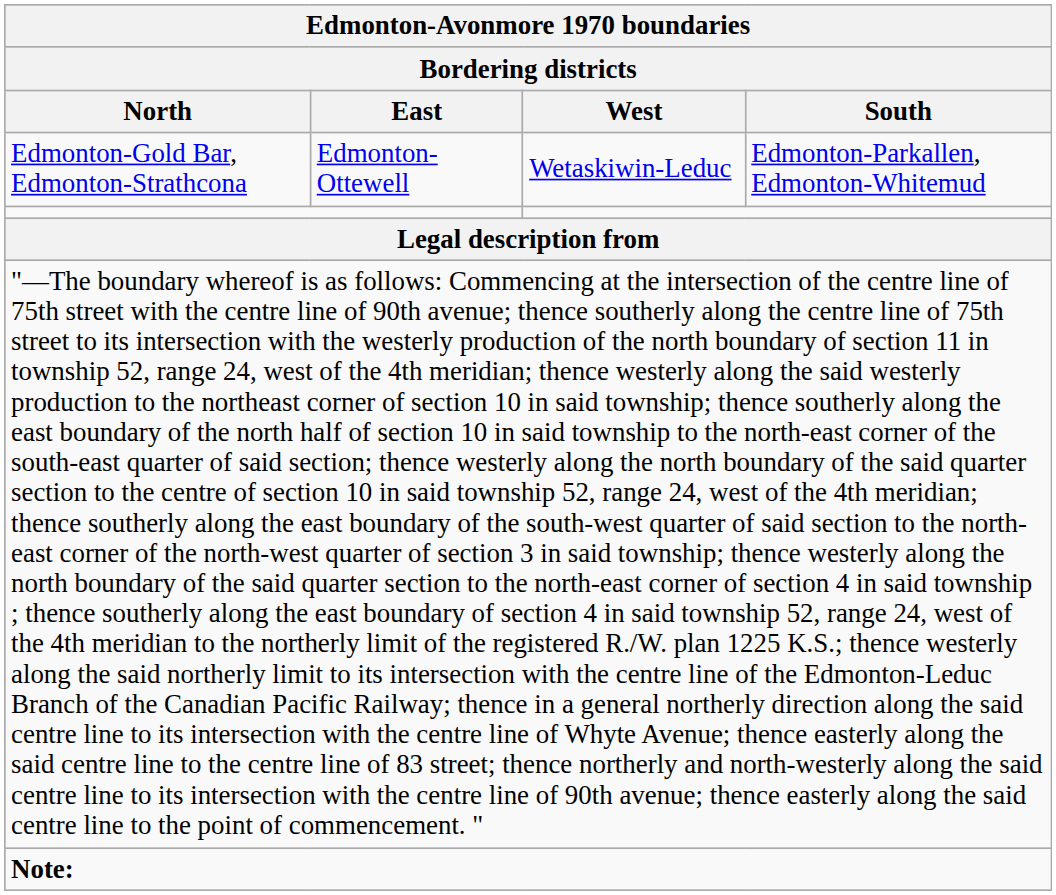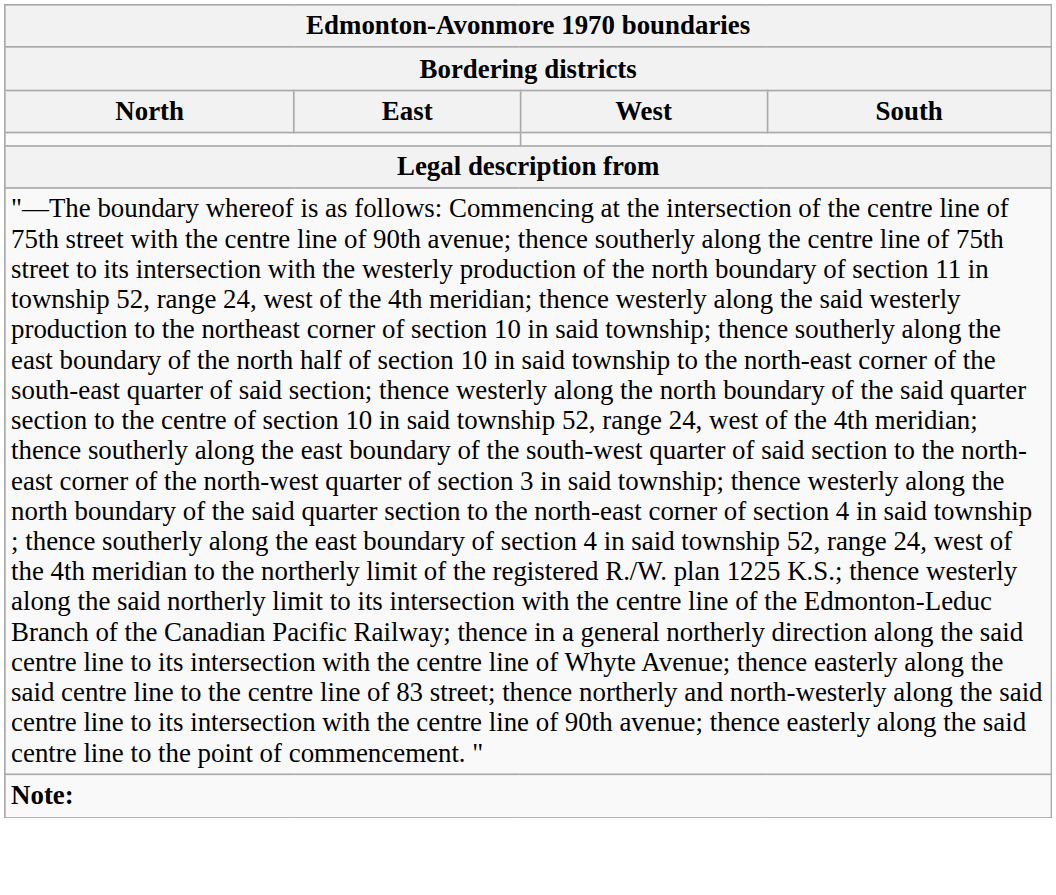 <table class="wikitable collapsible collapsed" style="width:100%;">
 <tr>
 <th colspan=4>Edmonton-Avonmore 1970 boundaries</th>
 </tr>
 <tr>
 <th colspan=4>Bordering districts</th>
 </tr>
 <tr>
 <th>North</th>
 <th>East</th>
 <th>West</th>
 <th>South</th>
-</tr>
-<tr>
-<td><a href='#'>Edmonton-Gold Bar</a>, <a href='#'>Edmonton-Strathcona</a></td>
-<td><a href='#'>Edmonton-Ottewell</a></td>
-<td><a href='#'>Wetaskiwin-Leduc</a></td>
-<td><a href='#'>Edmonton-Parkallen</a>, <a href='#'>Edmonton-Whitemud</a></td>
 </tr>
 <tr>
 <td colspan=2 align=center></td>
 <td colspan=2 align=center></td>
 </tr>
 <tr>
 <th colspan=4>Legal description from </th>
 </tr>
 <tr>
 <td colspan=4>"—The boundary whereof is as follows: Commencing at the intersection of the centre line of 75th street with the centre line of 90th avenue; thence southerly along the centre line of 75th street to its intersection with the westerly production of the north boundary of section 11 in township 52, range 24, west of the 4th meridian; thence westerly along the said westerly production to the northeast corner of section 10 in said township; thence southerly along the east boundary of the north half of section 10 in said township to the north-east corner of the south-east quarter of said section; thence westerly along the north boundary of the said quarter section to the centre of section 10 in said township 52, range 24, west of the 4th meridian; thence southerly along the east boundary of the south-west quarter of said section to the north-east corner of the north-west quarter of section 3 in said township; thence westerly along the north boundary of the said quarter section to the north-east corner of section 4 in said township ; thence southerly along the east boundary of section 4 in said township 52, range 24, west of the 4th meridian to the northerly limit of the registered R./W. plan 1225 K.S.; thence westerly along the said northerly limit to its intersection with the centre line of the Edmonton-Leduc Branch of the Canadian Pacific Railway; thence in a general northerly direction along the said centre line to its intersection with the centre line of Whyte Avenue; thence easterly along the said centre line to the centre line of 83 street; thence northerly and north-westerly along the said centre line to its intersection with the centre line of 90th avenue; thence easterly along the said centre line to the point of commencement. "</td>
 </tr>
 <tr>
 <td colspan=4><strong>Note:</strong></td>
 </tr>
 </table>
